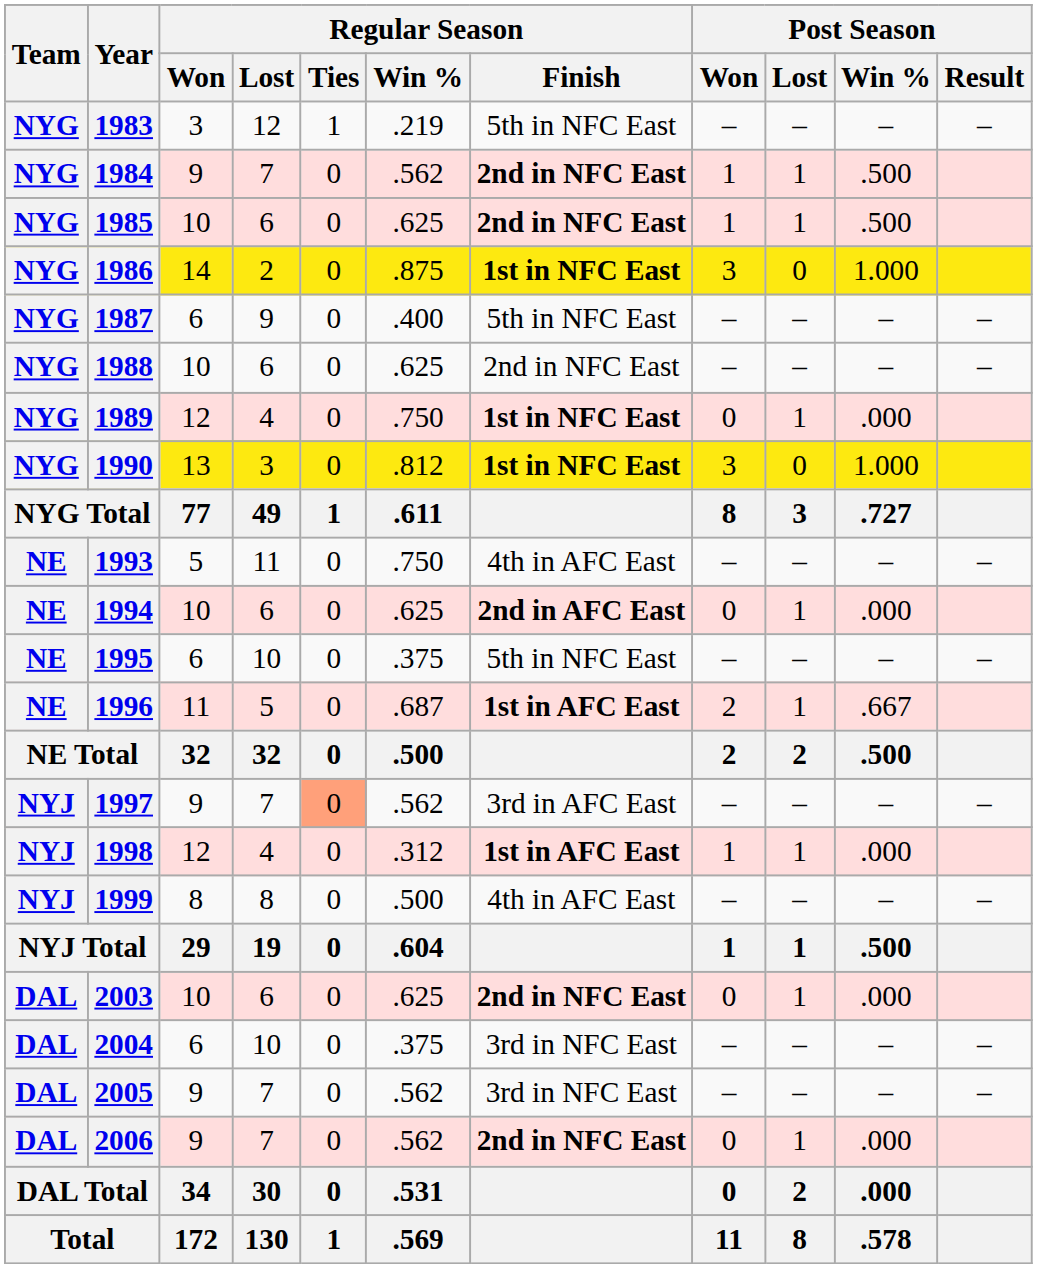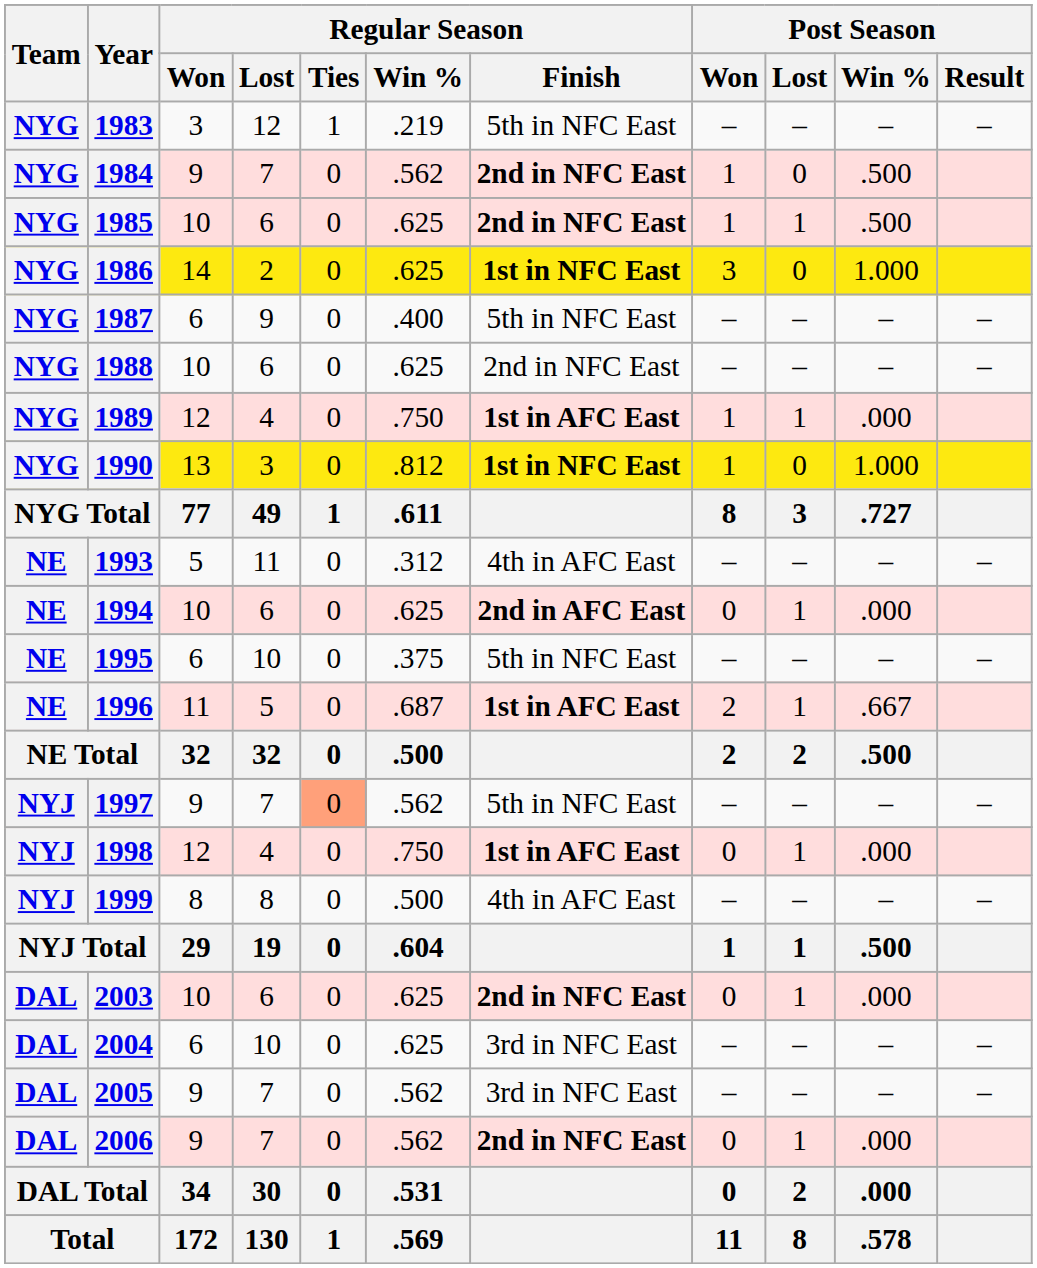 <table class="wikitable" style="font-size: 95%; text-align:center;">
 <tr>
 <th rowspan="2">Team</th>
 <th rowspan="2">Year</th>
 <th colspan="5">Regular Season</th>
 <th colspan="4">Post Season</th>
 </tr>
 <tr>
 <th>Won</th>
 <th>Lost</th>
 <th>Ties</th>
 <th>Win %</th>
 <th>Finish</th>
 <th>Won</th>
 <th>Lost</th>
 <th>Win %</th>
 <th>Result</th>
 </tr>
 <tr>
 <th><a href='#'>NYG</a></th>
 <th><a href='#'>1983</a></th>
 <td>3</td>
 <td>12</td>
 <td>1</td>
 <td>.219</td>
 <td>5th in NFC East</td>
 <td>–</td>
 <td>–</td>
 <td>–</td>
 <td>–</td>
 </tr>
 <tr style="background:#fdd;">
 <th><a href='#'>NYG</a></th>
 <th><a href='#'>1984</a></th>
 <td>9</td>
 <td>7</td>
 <td>0</td>
 <td>.562</td>
 <td><strong>2nd in NFC East</strong></td>
 <td>1</td>
-<td>1</td>
+<td>0</td>
 <td>.500</td>
 <td></td>
 </tr>
 <tr style="background:#fdd;">
 <th><a href='#'>NYG</a></th>
 <th><a href='#'>1985</a></th>
 <td>10</td>
 <td>6</td>
 <td>0</td>
 <td>.625</td>
 <td><strong>2nd in NFC East</strong></td>
 <td>1</td>
 <td>1</td>
 <td>.500</td>
 <td></td>
 </tr>
 <tr ! style="background:#FDE910;">
 <th><a href='#'>NYG</a></th>
 <th><a href='#'>1986</a></th>
 <td>14</td>
 <td>2</td>
 <td>0</td>
-<td>.875</td>
+<td>.625</td>
 <td><strong>1st in NFC East</strong></td>
 <td>3</td>
 <td>0</td>
 <td>1.000</td>
 <td></td>
 </tr>
 <tr>
 <th><a href='#'>NYG</a></th>
 <th><a href='#'>1987</a></th>
 <td>6</td>
 <td>9</td>
 <td>0</td>
 <td>.400</td>
 <td>5th in NFC East</td>
 <td>–</td>
 <td>–</td>
 <td>–</td>
 <td>–</td>
 </tr>
 <tr>
 <th><a href='#'>NYG</a></th>
 <th><a href='#'>1988</a></th>
 <td>10</td>
 <td>6</td>
 <td>0</td>
 <td>.625</td>
 <td>2nd in NFC East</td>
 <td>–</td>
 <td>–</td>
 <td>–</td>
 <td>–</td>
 </tr>
 <tr style="background:#fdd;">
 <th><a href='#'>NYG</a></th>
 <th><a href='#'>1989</a></th>
 <td>12</td>
 <td>4</td>
 <td>0</td>
 <td>.750</td>
-<td><strong>1st in NFC East</strong></td>
-<td>0</td>
+<td><strong>1st in AFC East</strong></td>
+<td>1</td>
 <td>1</td>
 <td>.000</td>
 <td></td>
 </tr>
 <tr ! style="background:#FDE910;">
 <th><a href='#'>NYG</a></th>
 <th><a href='#'>1990</a></th>
 <td>13</td>
 <td>3</td>
 <td>0</td>
 <td>.812</td>
 <td><strong>1st in NFC East</strong></td>
-<td>3</td>
+<td>1</td>
 <td>0</td>
 <td>1.000</td>
 <td></td>
 </tr>
 <tr>
 <th colspan="2">NYG Total</th>
 <th>77</th>
 <th>49</th>
 <th>1</th>
 <th>.611</th>
 <th></th>
 <th>8</th>
 <th>3</th>
 <th>.727</th>
 <th></th>
 </tr>
 <tr>
 <th><a href='#'>NE</a></th>
 <th><a href='#'>1993</a></th>
 <td>5</td>
 <td>11</td>
 <td>0</td>
-<td>.750</td>
+<td>.312</td>
 <td>4th in AFC East</td>
 <td>–</td>
 <td>–</td>
 <td>–</td>
 <td>–</td>
 </tr>
 <tr style="background:#fdd;">
 <th><a href='#'>NE</a></th>
 <th><a href='#'>1994</a></th>
 <td>10</td>
 <td>6</td>
 <td>0</td>
 <td>.625</td>
 <td><strong>2nd in AFC East</strong></td>
 <td>0</td>
 <td>1</td>
 <td>.000</td>
 <td></td>
 </tr>
 <tr>
 <th><a href='#'>NE</a></th>
 <th><a href='#'>1995</a></th>
 <td>6</td>
 <td>10</td>
 <td>0</td>
 <td>.375</td>
 <td>5th in NFC East</td>
 <td>–</td>
 <td>–</td>
 <td>–</td>
 <td>–</td>
 </tr>
 <tr style="background:#fdd;">
 <th><a href='#'>NE</a></th>
 <th><a href='#'>1996</a></th>
 <td>11</td>
 <td>5</td>
 <td>0</td>
 <td>.687</td>
 <td><strong>1st in AFC East</strong></td>
 <td>2</td>
 <td>1</td>
 <td>.667</td>
 <td></td>
 </tr>
 <tr>
 <th colspan="2">NE Total</th>
 <th>32</th>
 <th>32</th>
 <th>0</th>
 <th>.500</th>
 <th></th>
 <th>2</th>
 <th>2</th>
 <th>.500</th>
 <th></th>
 </tr>
 <tr>
 <th><a href='#'>NYJ</a></th>
 <th><a href='#'>1997</a></th>
 <td>9</td>
 <td>7</td>
 <td style="background: lightsalmon;">0</td>
 <td>.562</td>
-<td>3rd in AFC East</td>
+<td>5th in NFC East</td>
 <td>–</td>
 <td>–</td>
 <td>–</td>
 <td>–</td>
 </tr>
 <tr style="background:#fdd;">
 <th><a href='#'>NYJ</a></th>
 <th><a href='#'>1998</a></th>
 <td>12</td>
 <td>4</td>
 <td>0</td>
-<td>.312</td>
+<td>.750</td>
 <td><strong>1st in AFC East</strong></td>
-<td>1</td>
+<td>0</td>
 <td>1</td>
 <td>.000</td>
 <td></td>
 </tr>
 <tr>
 <th><a href='#'>NYJ</a></th>
 <th><a href='#'>1999</a></th>
 <td>8</td>
 <td>8</td>
 <td>0</td>
 <td>.500</td>
 <td>4th in AFC East</td>
 <td>–</td>
 <td>–</td>
 <td>–</td>
 <td>–</td>
 </tr>
 <tr>
 <th colspan="2">NYJ Total</th>
 <th>29</th>
 <th>19</th>
 <th>0</th>
 <th>.604</th>
 <th></th>
 <th>1</th>
 <th>1</th>
 <th>.500</th>
 <th></th>
 </tr>
 <tr style="background:#fdd;">
 <th><a href='#'>DAL</a></th>
 <th><a href='#'>2003</a></th>
 <td>10</td>
 <td>6</td>
 <td>0</td>
 <td>.625</td>
 <td><strong>2nd in NFC East</strong></td>
 <td>0</td>
 <td>1</td>
 <td>.000</td>
 <td></td>
 </tr>
 <tr>
 <th><a href='#'>DAL</a></th>
 <th><a href='#'>2004</a></th>
 <td>6</td>
 <td>10</td>
 <td>0</td>
-<td>.375</td>
+<td>.625</td>
 <td>3rd in NFC East</td>
 <td>–</td>
 <td>–</td>
 <td>–</td>
 <td>–</td>
 </tr>
 <tr>
 <th><a href='#'>DAL</a></th>
 <th><a href='#'>2005</a></th>
 <td>9</td>
 <td>7</td>
 <td>0</td>
 <td>.562</td>
 <td>3rd in NFC East</td>
 <td>–</td>
 <td>–</td>
 <td>–</td>
 <td>–</td>
 </tr>
 <tr style="background:#fdd;">
 <th><a href='#'>DAL</a></th>
 <th><a href='#'>2006</a></th>
 <td>9</td>
 <td>7</td>
 <td>0</td>
 <td>.562</td>
 <td><strong>2nd in NFC East</strong></td>
 <td>0</td>
 <td>1</td>
 <td>.000</td>
 <td></td>
 </tr>
 <tr>
 <th colspan="2">DAL Total</th>
 <th>34</th>
 <th>30</th>
 <th>0</th>
 <th>.531</th>
 <th></th>
 <th>0</th>
 <th>2</th>
 <th>.000</th>
 <th></th>
 </tr>
 <tr>
 <th colspan="2">Total</th>
 <th>172</th>
 <th>130</th>
 <th>1</th>
 <th>.569</th>
 <th></th>
 <th>11</th>
 <th>8</th>
 <th>.578</th>
 <th></th>
 </tr>
 </table>
